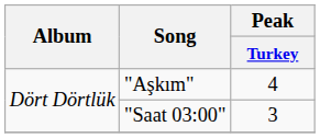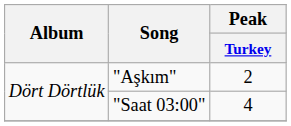 <table class="wikitable">
 <tr>
 <th rowspan="2">Album</th>
 <th rowspan="2">Song</th>
 <th colspan="6">Peak</th>
 </tr>
 <tr>
 <th width="60"><small> <a href='#'>Turkey</a></small></th>
 </tr>
 <tr>
 <td align="center" rowspan="2"><em>Dört Dörtlük</em></td>
 <td align="left">"Aşkım"</td>
-<td align="center">4</td>
+<td align="center">2</td>
 </tr>
 <tr>
 <td align="left">"Saat 03:00"</td>
-<td align="center">3</td>
+<td align="center">4</td>
 </tr>
 <tr>
 </tr>
 </table>
